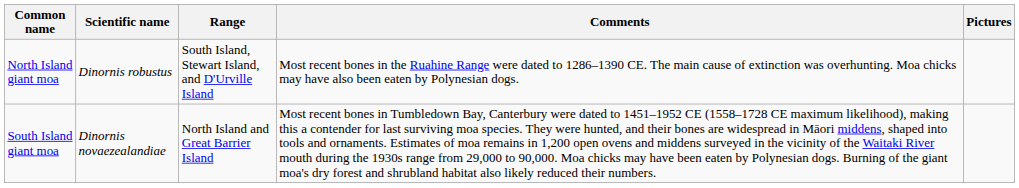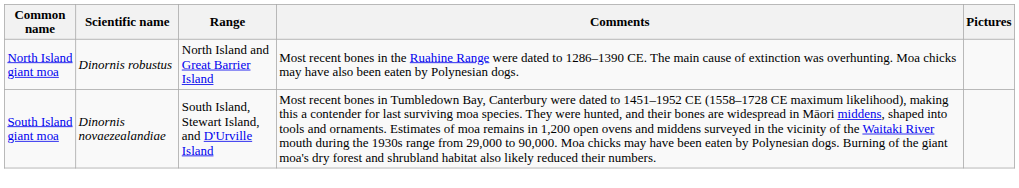 <table class="wikitable sortable">
 <tr>
 <th>Common name</th>
 <th>Scientific name</th>
 <th>Range</th>
 <th class="unsortable">Comments</th>
 <th class="unsortable">Pictures</th>
 </tr>
 <tr>
 <td><a href='#'>North Island giant moa</a></td>
 <td><em>Dinornis robustus</em></td>
-<td>South Island, Stewart Island, and <a href='#'>D'Urville Island</a></td>
+<td>North Island and <a href='#'>Great Barrier Island</a></td>
 <td>Most recent bones in the <a href='#'>Ruahine Range</a> were dated to 1286–1390 CE. The main cause of extinction was overhunting. Moa chicks may have also been eaten by Polynesian dogs.</td>
 <td></td>
 </tr>
 <tr>
 <td><a href='#'>South Island giant moa</a></td>
 <td><em>Dinornis novaezealandiae</em></td>
-<td>North Island and <a href='#'>Great Barrier Island</a></td>
+<td>South Island, Stewart Island, and <a href='#'>D'Urville Island</a></td>
 <td>Most recent bones in Tumbledown Bay, Canterbury were dated to 1451–1952 CE (1558–1728 CE maximum likelihood), making this a contender for last surviving moa species. They were hunted, and their bones are widespread in Māori <a href='#'>middens</a>, shaped into tools and ornaments. Estimates of moa remains in 1,200 open ovens and middens surveyed in the vicinity of the <a href='#'>Waitaki River</a> mouth during the 1930s range from 29,000 to 90,000. Moa chicks may have been eaten by Polynesian dogs. Burning of the giant moa's dry forest and shrubland habitat also likely reduced their numbers.</td>
 <td></td>
 </tr>
 </table>
